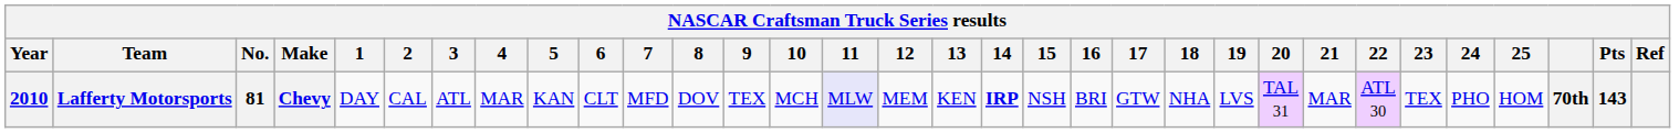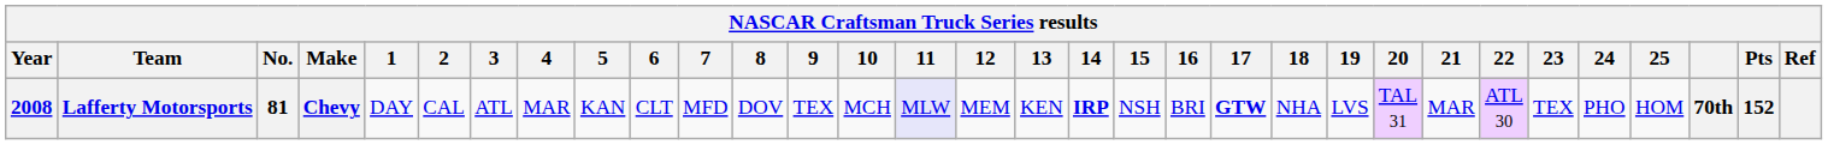 <table class="wikitable" style="text-align:center; font-size:75%">
 <tr>
 <th colspan=45><a href='#'>NASCAR Craftsman Truck Series</a> results</th>
 </tr>
 <tr>
 <th>Year</th>
 <th>Team</th>
 <th>No.</th>
 <th>Make</th>
 <th>1</th>
 <th>2</th>
 <th>3</th>
 <th>4</th>
 <th>5</th>
 <th>6</th>
 <th>7</th>
 <th>8</th>
 <th>9</th>
 <th>10</th>
 <th>11</th>
 <th>12</th>
 <th>13</th>
 <th>14</th>
 <th>15</th>
 <th>16</th>
 <th>17</th>
 <th>18</th>
 <th>19</th>
 <th>20</th>
 <th>21</th>
 <th>22</th>
 <th>23</th>
 <th>24</th>
 <th>25</th>
 <th></th>
 <th>Pts</th>
 <th>Ref</th>
 </tr>
 <tr>
-<th><a href='#'>2010</a></th>
+<th><a href='#'>2008</a></th>
 <th><a href='#'>Lafferty Motorsports</a></th>
 <th>81</th>
 <th><a href='#'>Chevy</a></th>
 <td><a href='#'>DAY</a></td>
 <td><a href='#'>CAL</a></td>
 <td><a href='#'>ATL</a></td>
 <td><a href='#'>MAR</a></td>
 <td><a href='#'>KAN</a></td>
 <td><a href='#'>CLT</a></td>
 <td><a href='#'>MFD</a></td>
 <td><a href='#'>DOV</a></td>
 <td><a href='#'>TEX</a></td>
 <td><a href='#'>MCH</a></td>
 <td style="background: lavender;"><a href='#'>MLW</a></td>
 <td><a href='#'>MEM</a></td>
 <td><a href='#'>KEN</a></td>
 <td><strong><a href='#'>IRP</a></strong></td>
 <td><a href='#'>NSH</a></td>
 <td><a href='#'>BRI</a></td>
-<td><a href='#'>GTW</a></td>
+<td><strong><a href='#'>GTW</a></strong></td>
 <td><a href='#'>NHA</a></td>
 <td><a href='#'>LVS</a></td>
 <td style="background:#EFCFFF;"><a href='#'>TAL</a><br><small>31</small></td>
 <td><a href='#'>MAR</a></td>
 <td style="background:#EFCFFF;"><a href='#'>ATL</a><br><small>30</small></td>
 <td><a href='#'>TEX</a></td>
 <td><a href='#'>PHO</a></td>
 <td><a href='#'>HOM</a></td>
 <th>70th</th>
-<th>143</th>
+<th>152</th>
 <th></th>
 </tr>
 </table>
